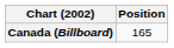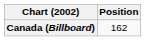 <table class="wikitable plainrowheaders" style="text-align:center">
 <tr>
 <th scope="col">Chart (2002)</th>
 <th scope="col">Position</th>
 </tr>
 <tr>
 <th scope="row">Canada (<em>Billboard</em>)</th>
-<td>165</td>
+<td>162</td>
 </tr>
 </table>
